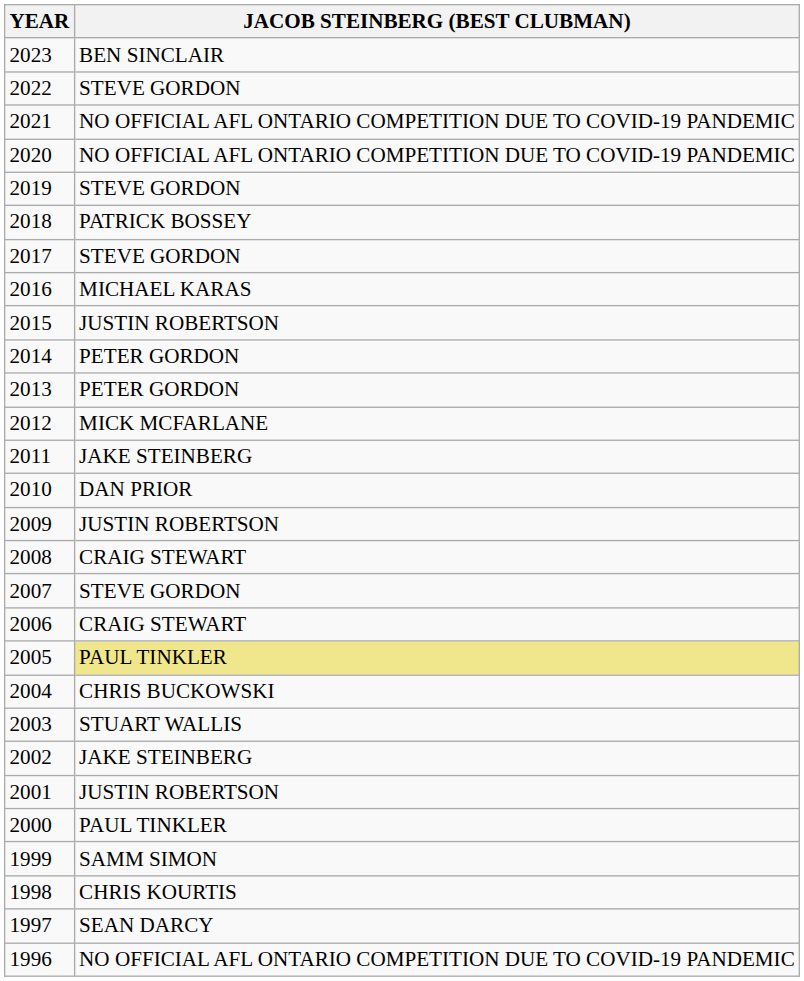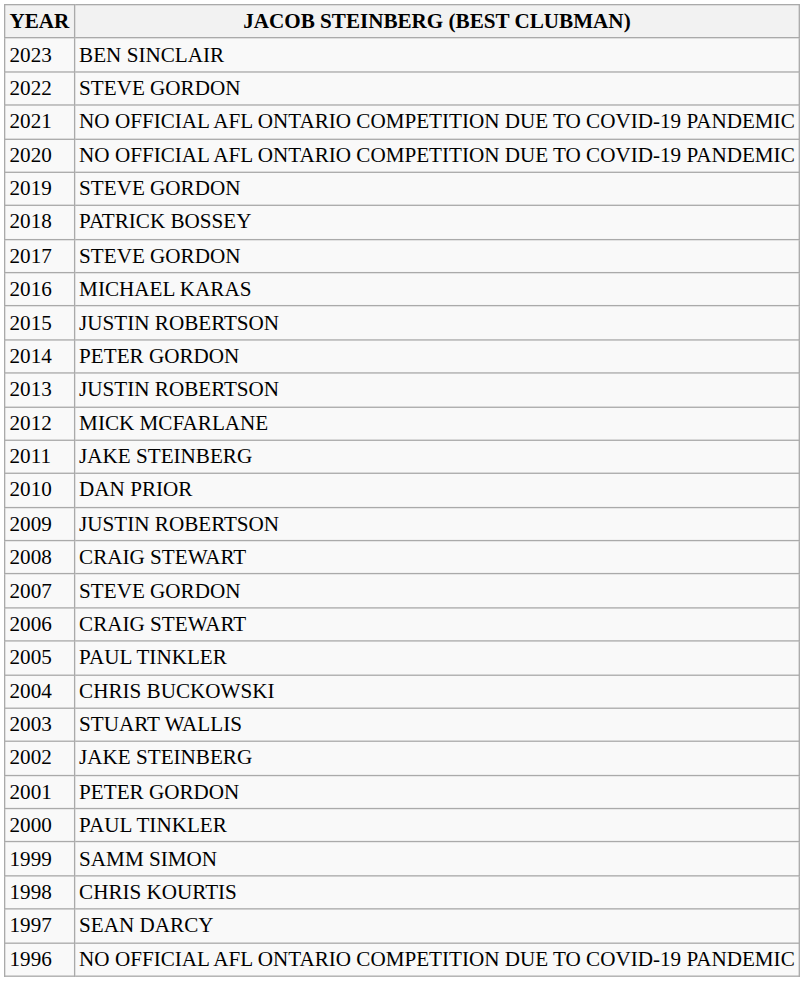 <table class="wikitable">
 <tr>
 <th>YEAR</th>
 <th>JACOB STEINBERG (BEST CLUBMAN)</th>
 </tr>
 <tr>
 <td>2023</td>
 <td>BEN SINCLAIR</td>
 </tr>
 <tr>
 <td>2022</td>
 <td>STEVE GORDON</td>
 </tr>
 <tr>
 <td>2021</td>
 <td>NO OFFICIAL AFL ONTARIO COMPETITION DUE TO COVID-19  PANDEMIC</td>
 </tr>
 <tr>
 <td>2020</td>
 <td>NO OFFICIAL AFL ONTARIO COMPETITION DUE TO COVID-19  PANDEMIC</td>
 </tr>
 <tr>
 <td>2019</td>
 <td>STEVE GORDON</td>
 </tr>
 <tr>
 <td>2018</td>
 <td>PATRICK BOSSEY</td>
 </tr>
 <tr>
 <td>2017</td>
 <td>STEVE GORDON</td>
 </tr>
 <tr>
 <td>2016</td>
 <td>MICHAEL KARAS</td>
 </tr>
 <tr>
 <td>2015</td>
 <td>JUSTIN ROBERTSON</td>
 </tr>
 <tr>
 <td>2014</td>
 <td>PETER GORDON</td>
 </tr>
 <tr>
 <td>2013</td>
-<td>PETER GORDON</td>
+<td>JUSTIN ROBERTSON</td>
 </tr>
 <tr>
 <td>2012</td>
 <td>MICK MCFARLANE</td>
 </tr>
 <tr>
 <td>2011</td>
 <td>JAKE STEINBERG</td>
 </tr>
 <tr>
 <td>2010</td>
 <td>DAN PRIOR</td>
 </tr>
 <tr>
 <td>2009</td>
 <td>JUSTIN ROBERTSON</td>
 </tr>
 <tr>
 <td>2008</td>
 <td>CRAIG STEWART</td>
 </tr>
 <tr>
 <td>2007</td>
 <td>STEVE GORDON</td>
 </tr>
 <tr>
 <td>2006</td>
 <td>CRAIG STEWART</td>
 </tr>
 <tr>
 <td>2005</td>
-<td style="background: khaki;">PAUL TINKLER</td>
+<td>PAUL TINKLER</td>
 </tr>
 <tr>
 <td>2004</td>
 <td>CHRIS BUCKOWSKI</td>
 </tr>
 <tr>
 <td>2003</td>
 <td>STUART WALLIS</td>
 </tr>
 <tr>
 <td>2002</td>
 <td>JAKE STEINBERG</td>
 </tr>
 <tr>
 <td>2001</td>
-<td>JUSTIN ROBERTSON</td>
+<td>PETER GORDON</td>
 </tr>
 <tr>
 <td>2000</td>
 <td>PAUL TINKLER</td>
 </tr>
 <tr>
 <td>1999</td>
 <td>SAMM SIMON</td>
 </tr>
 <tr>
 <td>1998</td>
 <td>CHRIS KOURTIS</td>
 </tr>
 <tr>
 <td>1997</td>
 <td>SEAN DARCY</td>
 </tr>
 <tr>
 <td>1996</td>
 <td>NO OFFICIAL AFL ONTARIO COMPETITION DUE TO COVID-19  PANDEMIC</td>
 </tr>
 </table>
